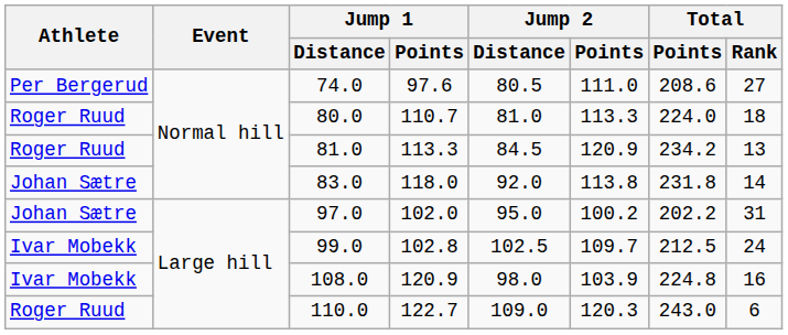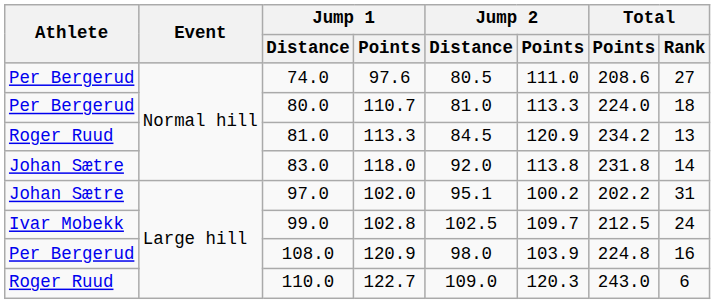 <table class="wikitable" style="font-size:90%">
 <tr>
 <th rowspan="2">Athlete</th>
 <th rowspan="2">Event</th>
 <th colspan="2">Jump 1</th>
 <th colspan="2">Jump 2</th>
 <th colspan="2">Total</th>
 </tr>
 <tr>
 <th>Distance</th>
 <th>Points</th>
 <th>Distance</th>
 <th>Points</th>
 <th>Points</th>
 <th>Rank</th>
 </tr>
 <tr>
 <td><a href='#'>Per Bergerud</a></td>
 <td rowspan="4">Normal hill</td>
 <td align="center">74.0</td>
 <td align="center">97.6</td>
 <td align="center">80.5</td>
 <td align="center">111.0</td>
 <td align="center">208.6</td>
 <td align="center">27</td>
 </tr>
 <tr>
-<td><a href='#'>Roger Ruud</a></td>
+<td><a href='#'>Per Bergerud</a></td>
 <td align="center">80.0</td>
 <td align="center">110.7</td>
 <td align="center">81.0</td>
 <td align="center">113.3</td>
 <td align="center">224.0</td>
 <td align="center">18</td>
 </tr>
 <tr>
 <td><a href='#'>Roger Ruud</a></td>
 <td align="center">81.0</td>
 <td align="center">113.3</td>
 <td align="center">84.5</td>
 <td align="center">120.9</td>
 <td align="center">234.2</td>
 <td align="center">13</td>
 </tr>
 <tr>
 <td><a href='#'>Johan Sætre</a></td>
 <td align="center">83.0</td>
 <td align="center">118.0</td>
 <td align="center">92.0</td>
 <td align="center">113.8</td>
 <td align="center">231.8</td>
 <td align="center">14</td>
 </tr>
 <tr>
 <td><a href='#'>Johan Sætre</a></td>
 <td rowspan="4">Large hill</td>
 <td align="center">97.0</td>
 <td align="center">102.0</td>
-<td align="center">95.0</td>
+<td align="center">95.1</td>
 <td align="center">100.2</td>
 <td align="center">202.2</td>
 <td align="center">31</td>
 </tr>
 <tr>
 <td><a href='#'>Ivar Mobekk</a></td>
 <td align="center">99.0</td>
 <td align="center">102.8</td>
 <td align="center">102.5</td>
 <td align="center">109.7</td>
 <td align="center">212.5</td>
 <td align="center">24</td>
 </tr>
 <tr>
-<td><a href='#'>Ivar Mobekk</a></td>
+<td><a href='#'>Per Bergerud</a></td>
 <td align="center">108.0</td>
 <td align="center">120.9</td>
 <td align="center">98.0</td>
 <td align="center">103.9</td>
 <td align="center">224.8</td>
 <td align="center">16</td>
 </tr>
 <tr>
 <td><a href='#'>Roger Ruud</a></td>
 <td align="center">110.0</td>
 <td align="center">122.7</td>
 <td align="center">109.0</td>
 <td align="center">120.3</td>
 <td align="center">243.0</td>
 <td align="center">6</td>
 </tr>
 </table>
